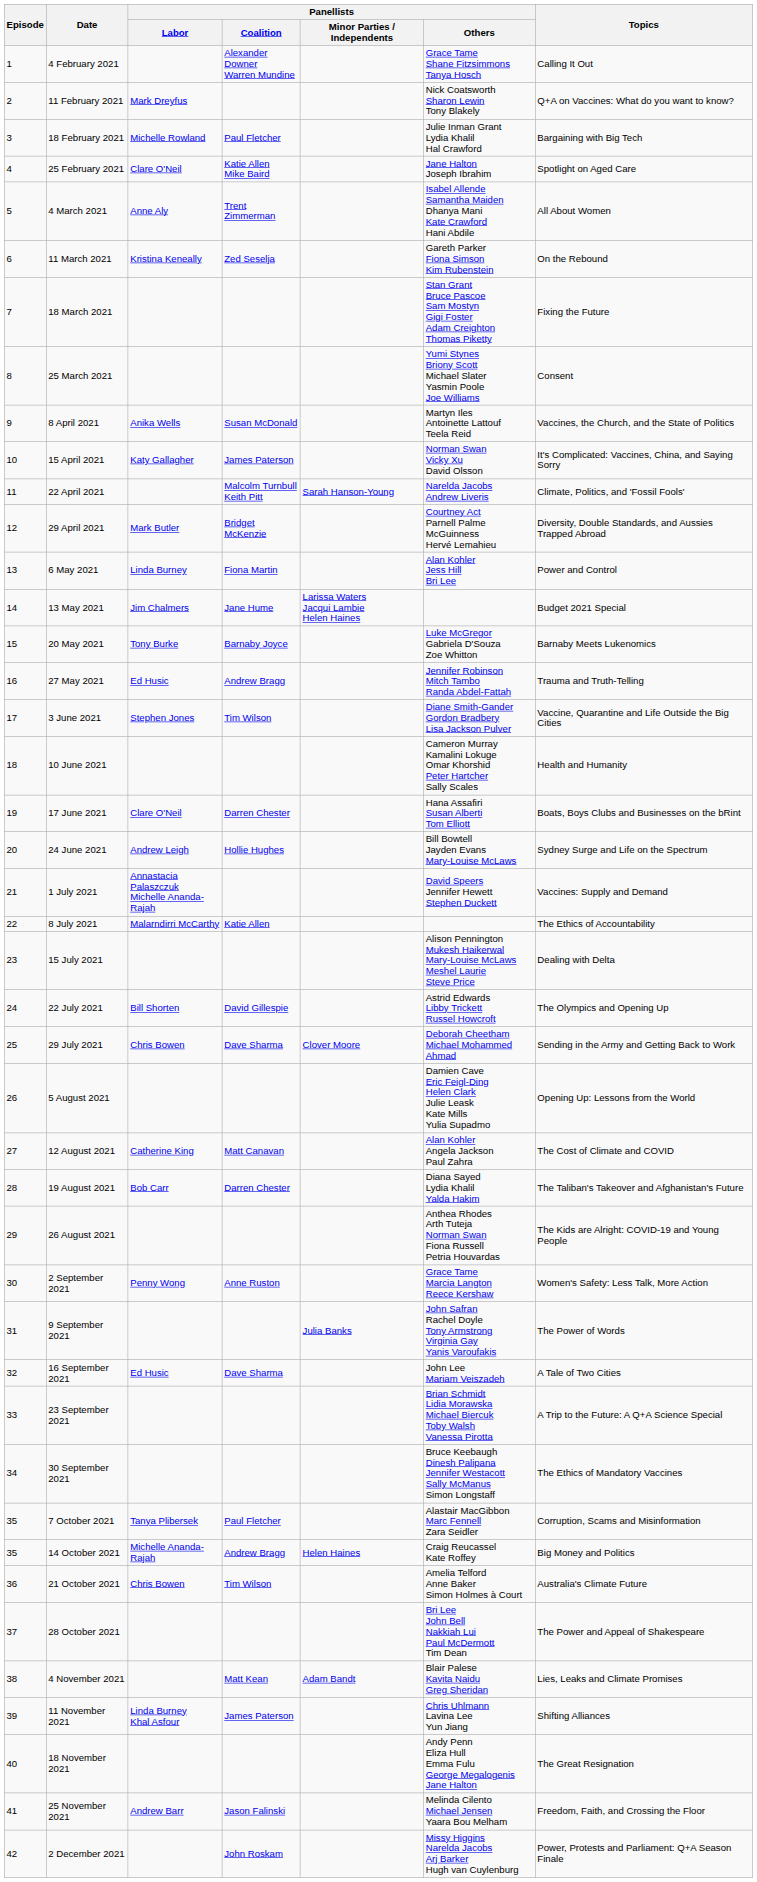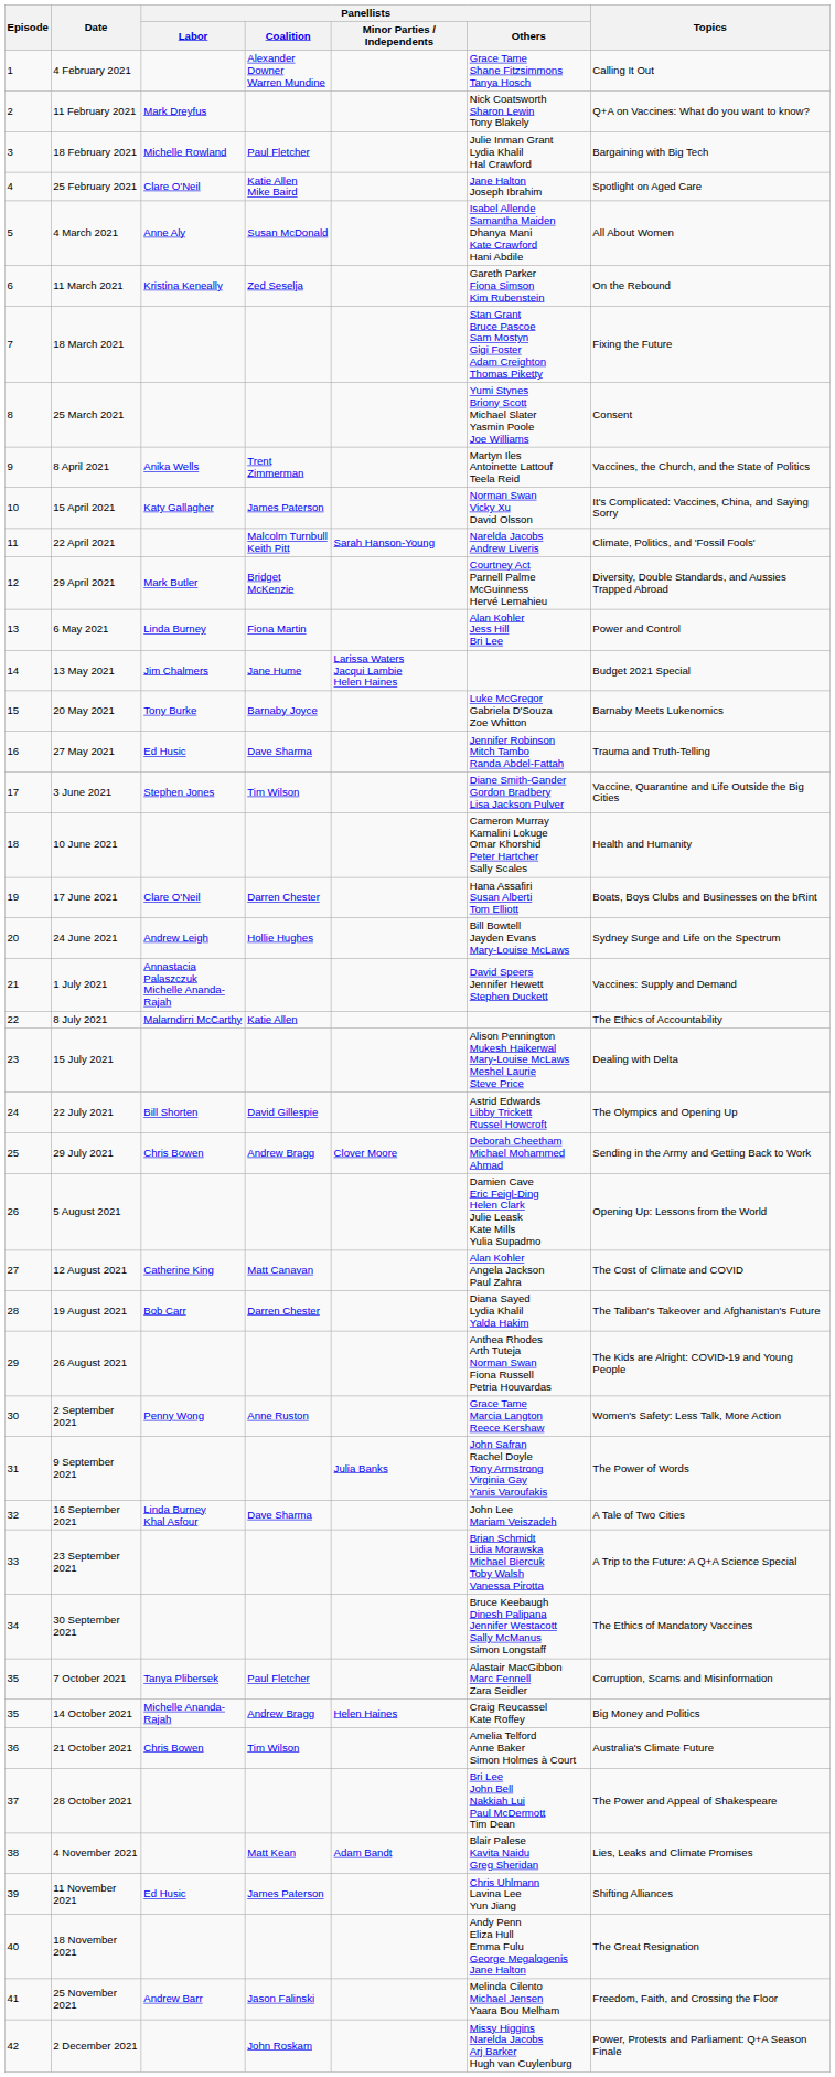 <table class="wikitable">
 <tr>
 <th rowspan="2">Episode</th>
 <th rowspan="2">Date</th>
 <th colspan="4">Panellists</th>
 <th rowspan="2">Topics</th>
 </tr>
 <tr>
 <th><a href='#'>Labor</a></th>
 <th><a href='#'>Coalition</a></th>
 <th>Minor Parties / Independents</th>
 <th>Others</th>
 </tr>
 <tr>
 <td>1</td>
 <td>4 February 2021</td>
 <td></td>
 <td><a href='#'>Alexander Downer</a><br><a href='#'>Warren Mundine</a></td>
 <td></td>
 <td><a href='#'>Grace Tame</a><br><a href='#'>Shane Fitzsimmons</a><br><a href='#'>Tanya Hosch</a></td>
 <td>Calling It Out</td>
 </tr>
 <tr>
 <td>2</td>
 <td>11 February 2021</td>
 <td><a href='#'>Mark Dreyfus</a></td>
 <td></td>
 <td></td>
 <td>Nick Coatsworth<br><a href='#'>Sharon Lewin</a><br>Tony Blakely</td>
 <td>Q+A on Vaccines: What do you want to know?</td>
 </tr>
 <tr>
 <td>3</td>
 <td>18 February 2021</td>
 <td><a href='#'>Michelle Rowland</a></td>
 <td><a href='#'>Paul Fletcher</a></td>
 <td></td>
 <td>Julie Inman Grant<br>Lydia Khalil<br>Hal Crawford</td>
 <td>Bargaining with Big Tech</td>
 </tr>
 <tr>
 <td>4</td>
 <td>25 February 2021</td>
 <td><a href='#'>Clare O'Neil</a></td>
 <td><a href='#'>Katie Allen</a><br><a href='#'>Mike Baird</a></td>
 <td></td>
 <td><a href='#'>Jane Halton</a><br>Joseph Ibrahim</td>
 <td>Spotlight on Aged Care</td>
 </tr>
 <tr>
 <td>5</td>
 <td>4 March 2021</td>
 <td><a href='#'>Anne Aly</a></td>
-<td><a href='#'>Trent Zimmerman</a></td>
+<td><a href='#'>Susan McDonald</a></td>
 <td></td>
 <td><a href='#'>Isabel Allende</a><br><a href='#'>Samantha Maiden</a><br>Dhanya Mani<br><a href='#'>Kate Crawford</a><br>Hani Abdile</td>
 <td>All About Women</td>
 </tr>
 <tr>
 <td>6</td>
 <td>11 March 2021</td>
 <td><a href='#'>Kristina Keneally</a></td>
 <td><a href='#'>Zed Seselja</a></td>
 <td></td>
 <td>Gareth Parker<br><a href='#'>Fiona Simson</a><br><a href='#'>Kim Rubenstein</a></td>
 <td>On the Rebound</td>
 </tr>
 <tr>
 <td>7</td>
 <td>18 March 2021</td>
 <td></td>
 <td></td>
 <td></td>
 <td><a href='#'>Stan Grant</a><br><a href='#'>Bruce Pascoe</a><br><a href='#'>Sam Mostyn</a><br><a href='#'>Gigi Foster</a><br><a href='#'>Adam Creighton</a><br><a href='#'>Thomas Piketty</a></td>
 <td>Fixing the Future</td>
 </tr>
 <tr>
 <td>8</td>
 <td>25 March 2021</td>
 <td></td>
 <td></td>
 <td></td>
 <td><a href='#'>Yumi Stynes</a><br><a href='#'>Briony Scott</a><br>Michael Slater<br>Yasmin Poole<br><a href='#'>Joe Williams</a></td>
 <td>Consent</td>
 </tr>
 <tr>
 <td>9</td>
 <td>8 April 2021</td>
 <td><a href='#'>Anika Wells</a></td>
-<td><a href='#'>Susan McDonald</a></td>
+<td><a href='#'>Trent Zimmerman</a></td>
 <td></td>
 <td>Martyn Iles<br>Antoinette Lattouf<br>Teela Reid</td>
 <td>Vaccines, the Church, and the State of Politics</td>
 </tr>
 <tr>
 <td>10</td>
 <td>15 April 2021</td>
 <td><a href='#'>Katy Gallagher</a></td>
 <td><a href='#'>James Paterson</a></td>
 <td></td>
 <td><a href='#'>Norman Swan</a><br><a href='#'>Vicky Xu</a><br>David Olsson</td>
 <td>It's Complicated: Vaccines, China, and Saying Sorry</td>
 </tr>
 <tr>
 <td>11</td>
 <td>22 April 2021</td>
 <td></td>
 <td><a href='#'>Malcolm Turnbull</a><br><a href='#'>Keith Pitt</a></td>
 <td><a href='#'>Sarah Hanson-Young</a></td>
 <td><a href='#'>Narelda Jacobs</a><br><a href='#'>Andrew Liveris</a></td>
 <td>Climate, Politics, and 'Fossil Fools'</td>
 </tr>
 <tr>
 <td>12</td>
 <td>29 April 2021</td>
 <td><a href='#'>Mark Butler</a></td>
 <td><a href='#'>Bridget McKenzie</a></td>
 <td></td>
 <td><a href='#'>Courtney Act</a><br>Parnell Palme McGuinness<br>Hervé Lemahieu</td>
 <td>Diversity, Double Standards, and Aussies Trapped Abroad</td>
 </tr>
 <tr>
 <td>13</td>
 <td>6 May 2021</td>
 <td><a href='#'>Linda Burney</a></td>
 <td><a href='#'>Fiona Martin</a></td>
 <td></td>
 <td><a href='#'>Alan Kohler</a><br><a href='#'>Jess Hill</a><br><a href='#'>Bri Lee</a></td>
 <td>Power and Control</td>
 </tr>
 <tr>
 <td>14</td>
 <td>13 May 2021</td>
 <td><a href='#'>Jim Chalmers</a></td>
 <td><a href='#'>Jane Hume</a></td>
 <td><a href='#'>Larissa Waters</a><br><a href='#'>Jacqui Lambie</a><br><a href='#'>Helen Haines</a></td>
 <td></td>
 <td>Budget 2021 Special</td>
 </tr>
 <tr>
 <td>15</td>
 <td>20 May 2021</td>
 <td><a href='#'>Tony Burke</a></td>
 <td><a href='#'>Barnaby Joyce</a></td>
 <td></td>
 <td><a href='#'>Luke McGregor</a><br>Gabriela D'Souza<br>Zoe Whitton</td>
 <td>Barnaby Meets Lukenomics</td>
 </tr>
 <tr>
 <td>16</td>
 <td>27 May 2021</td>
 <td><a href='#'>Ed Husic</a></td>
-<td><a href='#'>Andrew Bragg</a></td>
+<td><a href='#'>Dave Sharma</a></td>
 <td></td>
 <td><a href='#'>Jennifer Robinson</a><br><a href='#'>Mitch Tambo</a><br><a href='#'>Randa Abdel-Fattah</a></td>
 <td>Trauma and Truth-Telling</td>
 </tr>
 <tr>
 <td>17</td>
 <td>3 June 2021</td>
 <td><a href='#'>Stephen Jones</a></td>
 <td><a href='#'>Tim Wilson</a></td>
 <td></td>
 <td><a href='#'>Diane Smith-Gander</a><br><a href='#'>Gordon Bradbery</a><br><a href='#'>Lisa Jackson Pulver</a></td>
 <td>Vaccine, Quarantine and Life Outside the Big Cities</td>
 </tr>
 <tr>
 <td>18</td>
 <td>10 June 2021</td>
 <td></td>
 <td></td>
 <td></td>
 <td>Cameron Murray<br>Kamalini Lokuge<br>Omar Khorshid<br><a href='#'>Peter Hartcher</a><br>Sally Scales</td>
 <td>Health and Humanity</td>
 </tr>
 <tr>
 <td>19</td>
 <td>17 June 2021</td>
 <td><a href='#'>Clare O'Neil</a></td>
 <td><a href='#'>Darren Chester</a></td>
 <td></td>
 <td>Hana Assafiri<br><a href='#'>Susan Alberti</a><br><a href='#'>Tom Elliott</a></td>
 <td>Boats, Boys Clubs and Businesses on the bRint</td>
 </tr>
 <tr>
 <td>20</td>
 <td>24 June 2021</td>
 <td><a href='#'>Andrew Leigh</a></td>
 <td><a href='#'>Hollie Hughes</a></td>
 <td></td>
 <td>Bill Bowtell<br>Jayden Evans<br><a href='#'>Mary-Louise McLaws</a></td>
 <td>Sydney Surge and Life on the Spectrum</td>
 </tr>
 <tr>
 <td>21</td>
 <td>1 July 2021</td>
 <td><a href='#'>Annastacia Palaszczuk</a><br><a href='#'>Michelle Ananda-Rajah</a></td>
 <td></td>
 <td></td>
 <td><a href='#'>David Speers</a><br>Jennifer Hewett<br><a href='#'>Stephen Duckett</a></td>
 <td>Vaccines: Supply and Demand</td>
 </tr>
 <tr>
 <td>22</td>
 <td>8 July 2021</td>
 <td><a href='#'>Malarndirri McCarthy</a></td>
 <td><a href='#'>Katie Allen</a></td>
 <td></td>
 <td></td>
 <td>The Ethics of Accountability</td>
 </tr>
 <tr>
 <td>23</td>
 <td>15 July 2021</td>
 <td></td>
 <td></td>
 <td></td>
 <td>Alison Pennington<br><a href='#'>Mukesh Haikerwal</a><br><a href='#'>Mary-Louise McLaws</a><br><a href='#'>Meshel Laurie</a><br><a href='#'>Steve Price</a></td>
 <td>Dealing with Delta</td>
 </tr>
 <tr>
 <td>24</td>
 <td>22 July 2021</td>
 <td><a href='#'>Bill Shorten</a></td>
 <td><a href='#'>David Gillespie</a></td>
 <td></td>
 <td>Astrid Edwards<br><a href='#'>Libby Trickett</a><br><a href='#'>Russel Howcroft</a></td>
 <td>The Olympics and Opening Up</td>
 </tr>
 <tr>
 <td>25</td>
 <td>29 July 2021</td>
 <td><a href='#'>Chris Bowen</a></td>
-<td><a href='#'>Dave Sharma</a></td>
+<td><a href='#'>Andrew Bragg</a></td>
 <td><a href='#'>Clover Moore</a></td>
 <td><a href='#'>Deborah Cheetham</a><br><a href='#'>Michael Mohammed Ahmad</a></td>
 <td>Sending in the Army and Getting Back to Work</td>
 </tr>
 <tr>
 <td>26</td>
 <td>5 August 2021</td>
 <td></td>
 <td></td>
 <td></td>
 <td>Damien Cave<br><a href='#'>Eric Feigl-Ding</a><br><a href='#'>Helen Clark</a><br>Julie Leask<br>Kate Mills<br>Yulia Supadmo</td>
 <td>Opening Up: Lessons from the World</td>
 </tr>
 <tr>
 <td>27</td>
 <td>12 August 2021</td>
 <td><a href='#'>Catherine King</a></td>
 <td><a href='#'>Matt Canavan</a></td>
 <td></td>
 <td><a href='#'>Alan Kohler</a><br>Angela Jackson<br>Paul Zahra</td>
 <td>The Cost of Climate and COVID</td>
 </tr>
 <tr>
 <td>28</td>
 <td>19 August 2021</td>
 <td><a href='#'>Bob Carr</a></td>
 <td><a href='#'>Darren Chester</a></td>
 <td></td>
 <td>Diana Sayed<br>Lydia Khalil<br><a href='#'>Yalda Hakim</a></td>
 <td>The Taliban's Takeover and Afghanistan's Future</td>
 </tr>
 <tr>
 <td>29</td>
 <td>26 August 2021</td>
 <td></td>
 <td></td>
 <td></td>
 <td>Anthea Rhodes<br>Arth Tuteja<br><a href='#'>Norman Swan</a><br>Fiona Russell<br>Petria Houvardas</td>
 <td>The Kids are Alright: COVID-19 and Young People</td>
 </tr>
 <tr>
 <td>30</td>
 <td>2 September 2021</td>
 <td><a href='#'>Penny Wong</a></td>
 <td><a href='#'>Anne Ruston</a></td>
 <td></td>
 <td><a href='#'>Grace Tame</a><br><a href='#'>Marcia Langton</a><br><a href='#'>Reece Kershaw</a></td>
 <td>Women's Safety: Less Talk, More Action</td>
 </tr>
 <tr>
 <td>31</td>
 <td>9 September 2021</td>
 <td></td>
 <td></td>
 <td><a href='#'>Julia Banks</a></td>
 <td><a href='#'>John Safran</a><br>Rachel Doyle<br><a href='#'>Tony Armstrong</a><br><a href='#'>Virginia Gay</a><br><a href='#'>Yanis Varoufakis</a></td>
 <td>The Power of Words</td>
 </tr>
 <tr>
 <td>32</td>
 <td>16 September 2021</td>
-<td><a href='#'>Ed Husic</a></td>
+<td><a href='#'>Linda Burney</a><br><a href='#'>Khal Asfour</a></td>
 <td><a href='#'>Dave Sharma</a></td>
 <td></td>
 <td>John Lee<br><a href='#'>Mariam Veiszadeh</a></td>
 <td>A Tale of Two Cities</td>
 </tr>
 <tr>
 <td>33</td>
 <td>23 September 2021</td>
 <td></td>
 <td></td>
 <td></td>
 <td><a href='#'>Brian Schmidt</a><br><a href='#'>Lidia Morawska</a><br><a href='#'>Michael Biercuk</a><br><a href='#'>Toby Walsh</a><br><a href='#'>Vanessa Pirotta</a></td>
 <td>A Trip to the Future: A Q+A Science Special</td>
 </tr>
 <tr>
 <td>34</td>
 <td>30 September 2021</td>
 <td></td>
 <td></td>
 <td></td>
 <td>Bruce Keebaugh<br><a href='#'>Dinesh Palipana</a><br><a href='#'>Jennifer Westacott</a><br><a href='#'>Sally McManus</a><br>Simon Longstaff</td>
 <td>The Ethics of Mandatory Vaccines</td>
 </tr>
 <tr>
 <td>35</td>
 <td>7 October 2021</td>
 <td><a href='#'>Tanya Plibersek</a></td>
 <td><a href='#'>Paul Fletcher</a></td>
 <td></td>
 <td>Alastair MacGibbon<br><a href='#'>Marc Fennell</a><br>Zara Seidler</td>
 <td>Corruption, Scams and Misinformation</td>
 </tr>
 <tr>
 <td>35</td>
 <td>14 October 2021</td>
 <td><a href='#'>Michelle Ananda-Rajah</a></td>
 <td><a href='#'>Andrew Bragg</a></td>
 <td><a href='#'>Helen Haines</a></td>
 <td>Craig Reucassel<br>Kate Roffey</td>
 <td>Big Money and Politics</td>
 </tr>
 <tr>
 <td>36</td>
 <td>21 October 2021</td>
 <td><a href='#'>Chris Bowen</a></td>
 <td><a href='#'>Tim Wilson</a></td>
 <td></td>
 <td>Amelia Telford<br>Anne Baker<br>Simon Holmes à Court</td>
 <td>Australia's Climate Future</td>
 </tr>
 <tr>
 <td>37</td>
 <td>28 October 2021</td>
 <td></td>
 <td></td>
 <td></td>
 <td><a href='#'>Bri Lee</a><br><a href='#'>John Bell</a><br><a href='#'>Nakkiah Lui</a><br><a href='#'>Paul McDermott</a><br>Tim Dean</td>
 <td>The Power and Appeal of Shakespeare</td>
 </tr>
 <tr>
 <td>38</td>
 <td>4 November 2021</td>
 <td></td>
 <td><a href='#'>Matt Kean</a></td>
 <td><a href='#'>Adam Bandt</a></td>
 <td>Blair Palese<br><a href='#'>Kavita Naidu</a><br><a href='#'>Greg Sheridan</a></td>
 <td>Lies, Leaks and Climate Promises</td>
 </tr>
 <tr>
 <td>39</td>
 <td>11 November 2021</td>
-<td><a href='#'>Linda Burney</a><br><a href='#'>Khal Asfour</a></td>
+<td><a href='#'>Ed Husic</a></td>
 <td><a href='#'>James Paterson</a></td>
 <td></td>
 <td><a href='#'>Chris Uhlmann</a><br>Lavina Lee<br>Yun Jiang</td>
 <td>Shifting Alliances</td>
 </tr>
 <tr>
 <td>40</td>
 <td>18 November 2021</td>
 <td></td>
 <td></td>
 <td></td>
 <td>Andy Penn<br>Eliza Hull<br>Emma Fulu<br><a href='#'>George Megalogenis</a><br><a href='#'>Jane Halton</a></td>
 <td>The Great Resignation</td>
 </tr>
 <tr>
 <td>41</td>
 <td>25 November 2021</td>
 <td><a href='#'>Andrew Barr</a></td>
 <td><a href='#'>Jason Falinski</a></td>
 <td></td>
 <td>Melinda Cilento<br><a href='#'>Michael Jensen</a><br>Yaara Bou Melham</td>
 <td>Freedom, Faith, and Crossing the Floor</td>
 </tr>
 <tr>
 <td>42</td>
 <td>2 December 2021</td>
 <td></td>
 <td><a href='#'>John Roskam</a></td>
 <td></td>
 <td><a href='#'>Missy Higgins</a><br><a href='#'>Narelda Jacobs</a><br><a href='#'>Arj Barker</a><br>Hugh van Cuylenburg</td>
 <td>Power, Protests and Parliament: Q+A Season Finale</td>
 </tr>
 </table>
